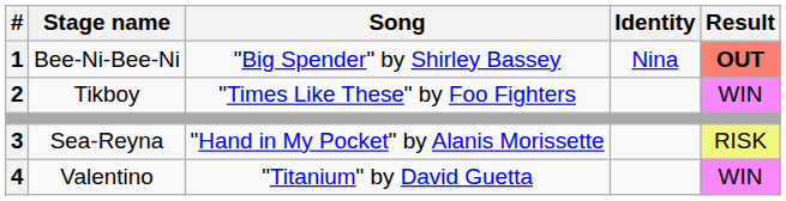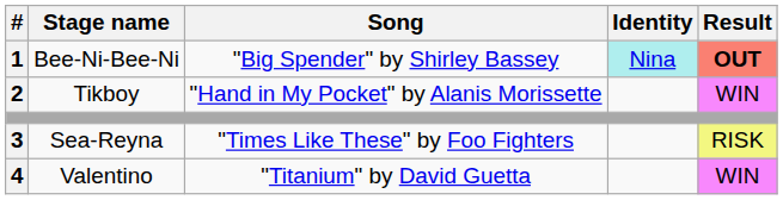 <table class="wikitable" style="text-align: center;">
 <tr>
 <th>#</th>
 <th>Stage name</th>
 <th>Song</th>
 <th>Identity</th>
 <th>Result</th>
 </tr>
 <tr>
 <th>1</th>
 <td>Bee-Ni-Bee-Ni</td>
 <td>"<a href='#'>Big Spender</a>" by <a href='#'>Shirley Bassey</a></td>
-<td><a href='#'>Nina</a></td>
+<td style="background: paleturquoise;"><a href='#'>Nina</a></td>
 <td style="background:salmon;"><strong>OUT</strong></td>
 </tr>
 <tr>
 <th>2</th>
 <td>Tikboy</td>
-<td>"<a href='#'>Times Like These</a>" by <a href='#'>Foo Fighters</a></td>
+<td>"<a href='#'>Hand in My Pocket</a>" by <a href='#'>Alanis Morissette</a></td>
 <td></td>
 <td style="background:#F888FD;">WIN</td>
 </tr>
 <tr>
 <td colspan="5" style="background:darkgray"></td>
 </tr>
 <tr>
 <th>3</th>
 <td>Sea-Reyna</td>
-<td>"<a href='#'>Hand in My Pocket</a>" by <a href='#'>Alanis Morissette</a></td>
+<td>"<a href='#'>Times Like These</a>" by <a href='#'>Foo Fighters</a></td>
 <td></td>
 <td style="background:#F3F781;">RISK</td>
 </tr>
 <tr>
 <th>4</th>
 <td>Valentino</td>
 <td>"<a href='#'>Titanium</a>" by <a href='#'>David Guetta</a></td>
 <td></td>
 <td style="background:#F888FD;">WIN</td>
 </tr>
 </table>
